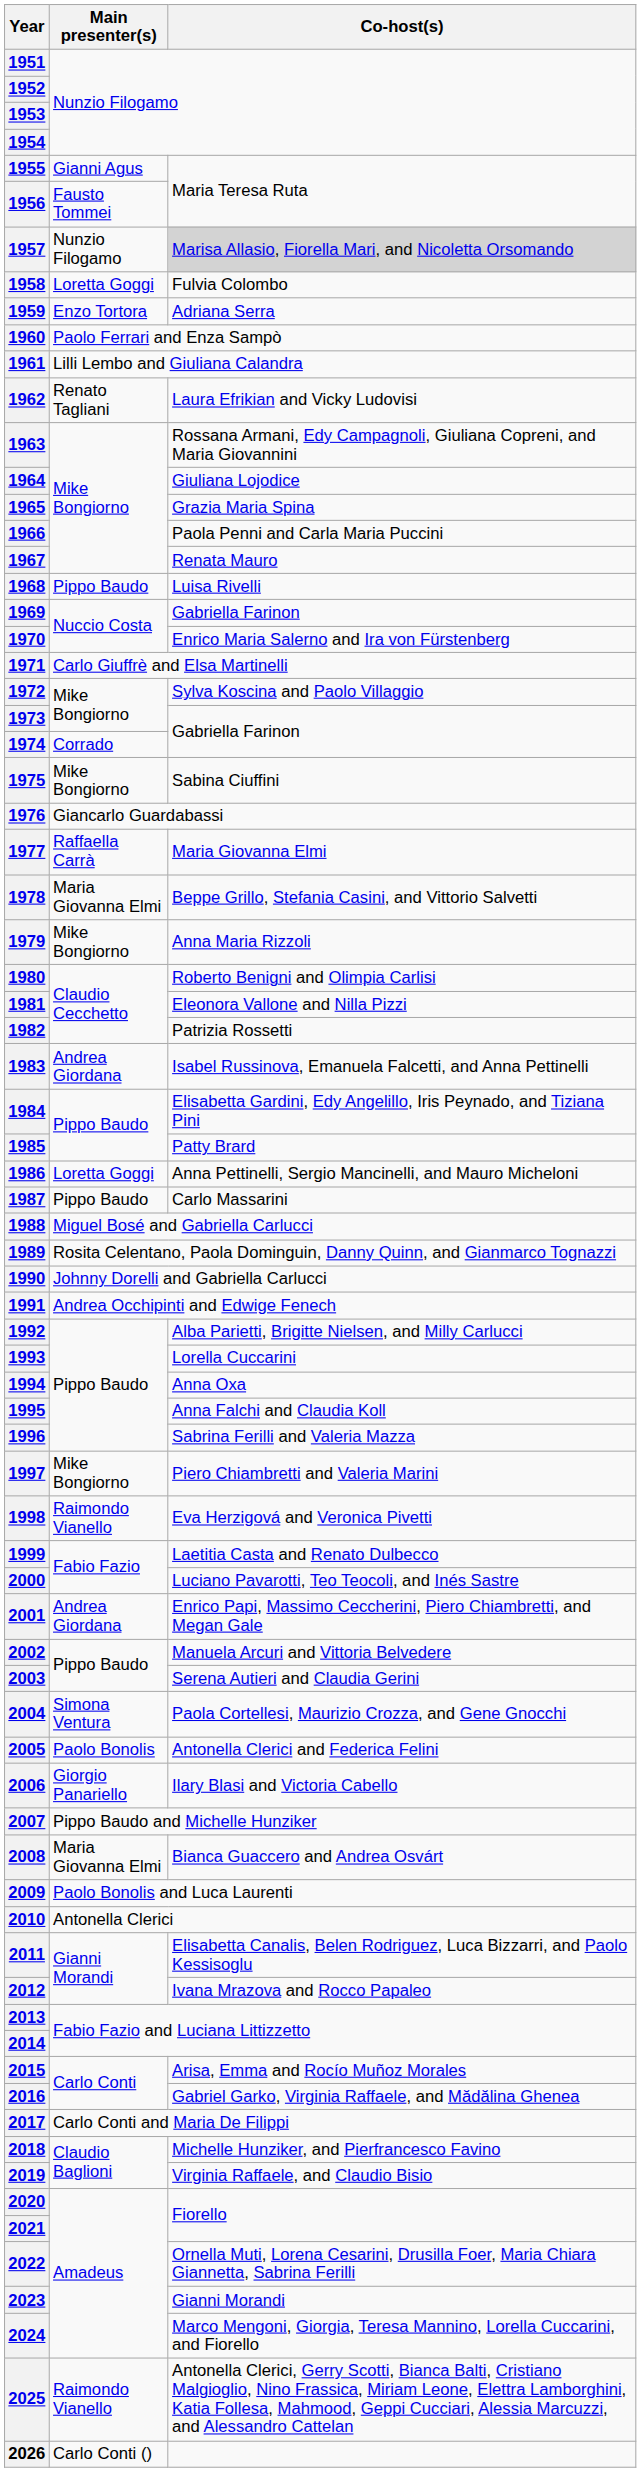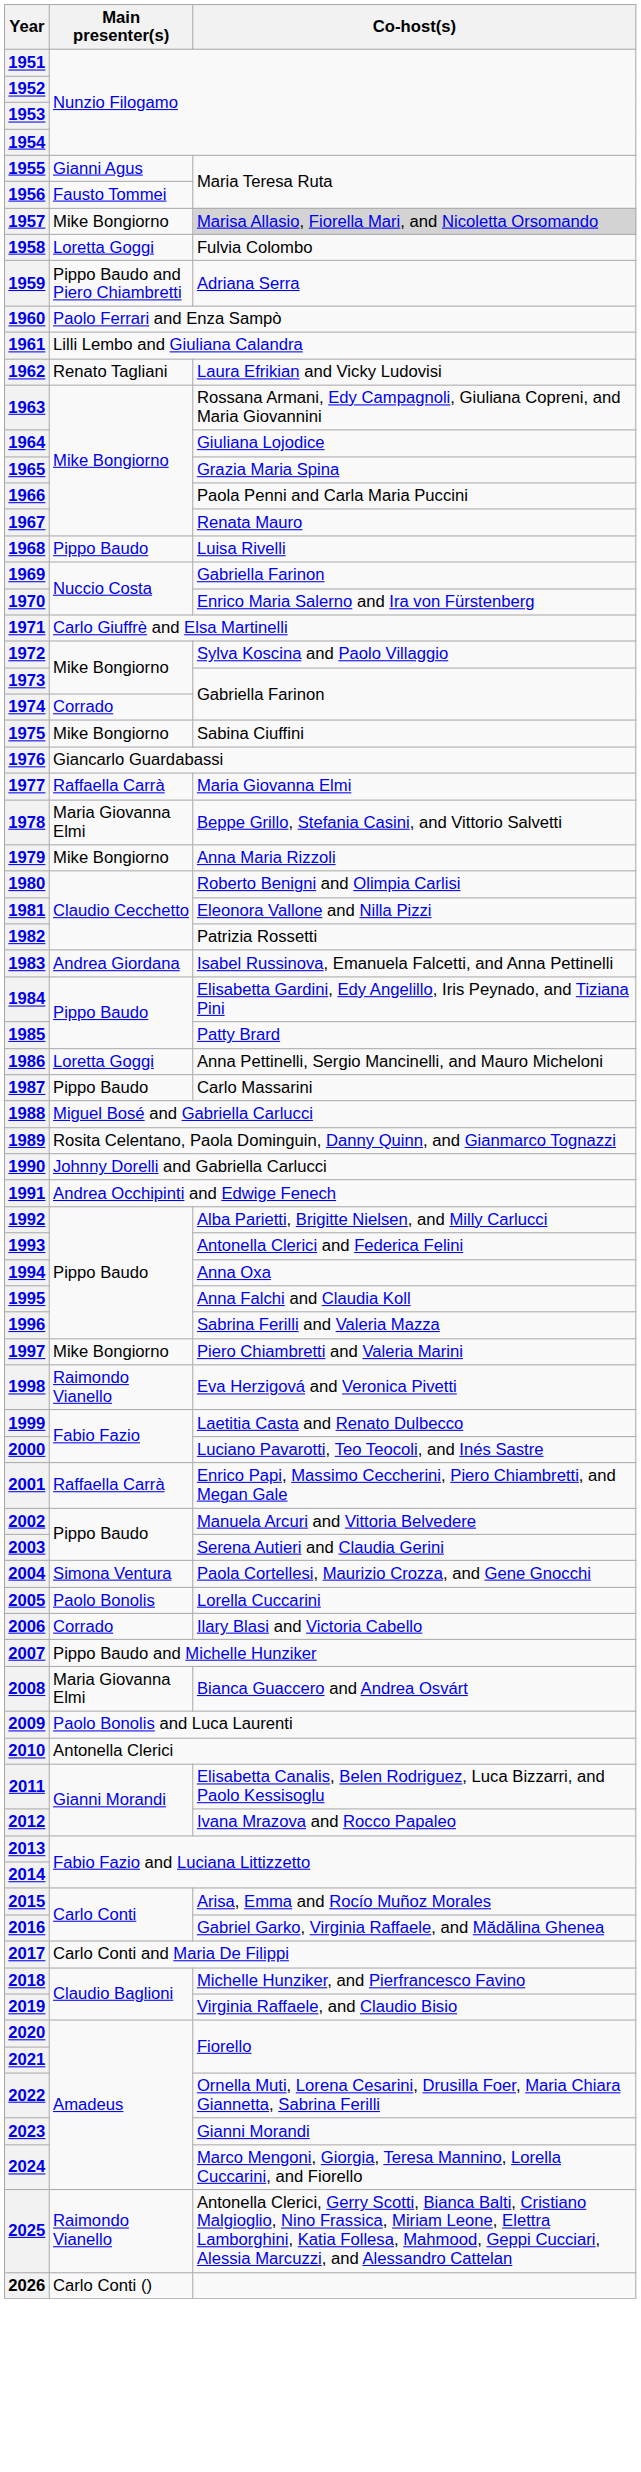 <table class="wikitable plainrowheaders">
 <tr>
 <th>Year</th>
 <th>Main presenter(s)</th>
 <th>Co-host(s)</th>
 </tr>
 <tr>
 <th scope="row"><a href='#'>1951</a></th>
 <td rowspan=4 colspan=2><a href='#'>Nunzio Filogamo</a></td>
 </tr>
 <tr>
 <th scope="row"><a href='#'>1952</a></th>
 </tr>
 <tr>
 <th scope="row"><a href='#'>1953</a></th>
 </tr>
 <tr>
 <th scope="row"><a href='#'>1954</a></th>
 </tr>
 <tr>
 <th scope="row"><a href='#'>1955</a></th>
 <td><a href='#'>Gianni Agus</a></td>
 <td rowspan=2>Maria Teresa Ruta</td>
 </tr>
 <tr>
 <th scope="row"><a href='#'>1956</a></th>
 <td><a href='#'>Fausto Tommei</a></td>
 </tr>
 <tr>
 <th scope="row"><a href='#'>1957</a></th>
-<td>Nunzio Filogamo</td>
+<td>Mike Bongiorno</td>
 <td style="background: lightgrey;"><a href='#'>Marisa Allasio</a>, <a href='#'>Fiorella Mari</a>, and <a href='#'>Nicoletta Orsomando</a></td>
 </tr>
 <tr>
 <th scope="row"><a href='#'>1958</a></th>
 <td><a href='#'>Loretta Goggi</a></td>
 <td>Fulvia Colombo</td>
 </tr>
 <tr>
 <th scope="row"><a href='#'>1959</a></th>
-<td><a href='#'>Enzo Tortora</a></td>
+<td>Pippo Baudo and <a href='#'>Piero Chiambretti</a></td>
 <td><a href='#'>Adriana Serra</a></td>
 </tr>
 <tr>
 <th scope="row"><a href='#'>1960</a></th>
 <td colspan=2><a href='#'>Paolo Ferrari</a> and Enza Sampò</td>
 </tr>
 <tr>
 <th scope="row"><a href='#'>1961</a></th>
 <td colspan=2>Lilli Lembo and <a href='#'>Giuliana Calandra</a></td>
 </tr>
 <tr>
 <th scope="row"><a href='#'>1962</a></th>
 <td>Renato Tagliani</td>
 <td><a href='#'>Laura Efrikian</a> and Vicky Ludovisi</td>
 </tr>
 <tr>
 <th scope="row"><a href='#'>1963</a></th>
 <td rowspan=5><a href='#'>Mike Bongiorno</a></td>
 <td>Rossana Armani, <a href='#'>Edy Campagnoli</a>, Giuliana Copreni, and Maria Giovannini</td>
 </tr>
 <tr>
 <th scope="row"><a href='#'>1964</a></th>
 <td><a href='#'>Giuliana Lojodice</a></td>
 </tr>
 <tr>
 <th scope="row"><a href='#'>1965</a></th>
 <td><a href='#'>Grazia Maria Spina</a></td>
 </tr>
 <tr>
 <th scope="row"><a href='#'>1966</a></th>
 <td>Paola Penni and Carla Maria Puccini</td>
 </tr>
 <tr>
 <th scope="row"><a href='#'>1967</a></th>
 <td><a href='#'>Renata Mauro</a></td>
 </tr>
 <tr>
 <th scope="row"><a href='#'>1968</a></th>
 <td><a href='#'>Pippo Baudo</a></td>
 <td><a href='#'>Luisa Rivelli</a></td>
 </tr>
 <tr>
 <th scope="row"><a href='#'>1969</a></th>
 <td rowspan=2><a href='#'>Nuccio Costa</a></td>
 <td><a href='#'>Gabriella Farinon</a></td>
 </tr>
 <tr>
 <th scope="row"><a href='#'>1970</a></th>
 <td><a href='#'>Enrico Maria Salerno</a> and <a href='#'>Ira von Fürstenberg</a></td>
 </tr>
 <tr>
 <th scope="row"><a href='#'>1971</a></th>
 <td colspan=2><a href='#'>Carlo Giuffrè</a> and <a href='#'>Elsa Martinelli</a></td>
 </tr>
 <tr>
 <th scope="row"><a href='#'>1972</a></th>
 <td rowspan=2>Mike Bongiorno</td>
 <td><a href='#'>Sylva Koscina</a> and <a href='#'>Paolo Villaggio</a></td>
 </tr>
 <tr>
 <th scope="row"><a href='#'>1973</a></th>
 <td rowspan=2>Gabriella Farinon</td>
 </tr>
 <tr>
 <th scope="row"><a href='#'>1974</a></th>
 <td><a href='#'>Corrado</a></td>
 </tr>
 <tr>
 <th scope="row"><a href='#'>1975</a></th>
 <td>Mike Bongiorno</td>
 <td>Sabina Ciuffini</td>
 </tr>
 <tr>
 <th scope="row"><a href='#'>1976</a></th>
 <td colspan=2>Giancarlo Guardabassi</td>
 </tr>
 <tr>
 <th scope="row"><a href='#'>1977</a></th>
 <td><a href='#'>Raffaella Carrà</a></td>
 <td><a href='#'>Maria Giovanna Elmi</a></td>
 </tr>
 <tr>
 <th scope="row"><a href='#'>1978</a></th>
 <td>Maria Giovanna Elmi</td>
 <td><a href='#'>Beppe Grillo</a>, <a href='#'>Stefania Casini</a>, and Vittorio Salvetti</td>
 </tr>
 <tr>
 <th scope="row"><a href='#'>1979</a></th>
 <td>Mike Bongiorno</td>
 <td><a href='#'>Anna Maria Rizzoli</a></td>
 </tr>
 <tr>
 <th scope="row"><a href='#'>1980</a></th>
 <td rowspan=3><a href='#'>Claudio Cecchetto</a></td>
 <td><a href='#'>Roberto Benigni</a> and <a href='#'>Olimpia Carlisi</a></td>
 </tr>
 <tr>
 <th scope="row"><a href='#'>1981</a></th>
 <td><a href='#'>Eleonora Vallone</a> and <a href='#'>Nilla Pizzi</a></td>
 </tr>
 <tr>
 <th scope="row"><a href='#'>1982</a></th>
 <td>Patrizia Rossetti</td>
 </tr>
 <tr>
 <th scope="row"><a href='#'>1983</a></th>
 <td><a href='#'>Andrea Giordana</a></td>
 <td><a href='#'>Isabel Russinova</a>, Emanuela Falcetti, and Anna Pettinelli</td>
 </tr>
 <tr>
 <th scope="row"><a href='#'>1984</a></th>
 <td rowspan=2><a href='#'>Pippo Baudo</a></td>
 <td><a href='#'>Elisabetta Gardini</a>, <a href='#'>Edy Angelillo</a>, Iris Peynado, and <a href='#'>Tiziana Pini</a></td>
 </tr>
 <tr>
 <th scope="row"><a href='#'>1985</a></th>
 <td><a href='#'>Patty Brard</a></td>
 </tr>
 <tr>
 <th scope="row"><a href='#'>1986</a></th>
 <td><a href='#'>Loretta Goggi</a></td>
 <td>Anna Pettinelli, Sergio Mancinelli, and Mauro Micheloni</td>
 </tr>
 <tr>
 <th scope="row"><a href='#'>1987</a></th>
 <td>Pippo Baudo</td>
 <td>Carlo Massarini</td>
 </tr>
 <tr>
 <th scope="row"><a href='#'>1988</a></th>
 <td colspan=2><a href='#'>Miguel Bosé</a> and <a href='#'>Gabriella Carlucci</a></td>
 </tr>
 <tr>
 <th scope="row"><a href='#'>1989</a></th>
 <td colspan=2>Rosita Celentano, Paola Dominguin, <a href='#'>Danny Quinn</a>, and <a href='#'>Gianmarco Tognazzi</a></td>
 </tr>
 <tr>
 <th scope="row"><a href='#'>1990</a></th>
 <td colspan=2><a href='#'>Johnny Dorelli</a> and Gabriella Carlucci</td>
 </tr>
 <tr>
 <th scope="row"><a href='#'>1991</a></th>
 <td colspan=2><a href='#'>Andrea Occhipinti</a> and <a href='#'>Edwige Fenech</a></td>
 </tr>
 <tr>
 <th scope="row"><a href='#'>1992</a></th>
 <td rowspan=5>Pippo Baudo</td>
 <td><a href='#'>Alba Parietti</a>, <a href='#'>Brigitte Nielsen</a>, and <a href='#'>Milly Carlucci</a></td>
 </tr>
 <tr>
 <th scope="row"><a href='#'>1993</a></th>
-<td><a href='#'>Lorella Cuccarini</a></td>
+<td><a href='#'>Antonella Clerici</a> and <a href='#'>Federica Felini</a></td>
 </tr>
 <tr>
 <th scope="row"><a href='#'>1994</a></th>
 <td><a href='#'>Anna Oxa</a></td>
 </tr>
 <tr>
 <th scope="row"><a href='#'>1995</a></th>
 <td><a href='#'>Anna Falchi</a> and <a href='#'>Claudia Koll</a></td>
 </tr>
 <tr>
 <th scope="row"><a href='#'>1996</a></th>
 <td><a href='#'>Sabrina Ferilli</a> and <a href='#'>Valeria Mazza</a></td>
 </tr>
 <tr>
 <th scope="row"><a href='#'>1997</a></th>
 <td>Mike Bongiorno</td>
 <td><a href='#'>Piero Chiambretti</a> and <a href='#'>Valeria Marini</a></td>
 </tr>
 <tr>
 <th scope="row"><a href='#'>1998</a></th>
 <td><a href='#'>Raimondo Vianello</a></td>
 <td><a href='#'>Eva Herzigová</a> and <a href='#'>Veronica Pivetti</a></td>
 </tr>
 <tr>
 <th scope="row"><a href='#'>1999</a></th>
 <td rowspan=2><a href='#'>Fabio Fazio</a></td>
 <td><a href='#'>Laetitia Casta</a> and <a href='#'>Renato Dulbecco</a></td>
 </tr>
 <tr>
 <th scope="row"><a href='#'>2000</a></th>
 <td><a href='#'>Luciano Pavarotti</a>, <a href='#'>Teo Teocoli</a>, and <a href='#'>Inés Sastre</a></td>
 </tr>
 <tr>
 <th scope="row"><a href='#'>2001</a></th>
-<td><a href='#'>Andrea Giordana</a></td>
+<td><a href='#'>Raffaella Carrà</a></td>
 <td><a href='#'>Enrico Papi</a>, <a href='#'>Massimo Ceccherini</a>, <a href='#'>Piero Chiambretti</a>, and <a href='#'>Megan Gale</a></td>
 </tr>
 <tr>
 <th scope="row"><a href='#'>2002</a></th>
 <td rowspan=2>Pippo Baudo</td>
 <td><a href='#'>Manuela Arcuri</a> and <a href='#'>Vittoria Belvedere</a></td>
 </tr>
 <tr>
 <th scope="row"><a href='#'>2003</a></th>
 <td><a href='#'>Serena Autieri</a> and <a href='#'>Claudia Gerini</a></td>
 </tr>
 <tr>
 <th scope="row"><a href='#'>2004</a></th>
 <td><a href='#'>Simona Ventura</a></td>
 <td><a href='#'>Paola Cortellesi</a>, <a href='#'>Maurizio Crozza</a>, and <a href='#'>Gene Gnocchi</a></td>
 </tr>
 <tr>
 <th scope="row"><a href='#'>2005</a></th>
 <td><a href='#'>Paolo Bonolis</a></td>
-<td><a href='#'>Antonella Clerici</a> and <a href='#'>Federica Felini</a></td>
+<td><a href='#'>Lorella Cuccarini</a></td>
 </tr>
 <tr>
 <th scope="row"><a href='#'>2006</a></th>
-<td><a href='#'>Giorgio Panariello</a></td>
+<td><a href='#'>Corrado</a></td>
 <td><a href='#'>Ilary Blasi</a> and <a href='#'>Victoria Cabello</a></td>
 </tr>
 <tr>
 <th scope="row"><a href='#'>2007</a></th>
 <td colspan="2">Pippo Baudo and <a href='#'>Michelle Hunziker</a></td>
 </tr>
 <tr>
 <th scope="row"><a href='#'>2008</a></th>
 <td>Maria Giovanna Elmi</td>
 <td><a href='#'>Bianca Guaccero</a> and <a href='#'>Andrea Osvárt</a></td>
 </tr>
 <tr>
 <th scope="row"><a href='#'>2009</a></th>
 <td colspan="2"><a href='#'>Paolo Bonolis</a> and Luca Laurenti</td>
 </tr>
 <tr>
 <th scope="row"><a href='#'>2010</a></th>
 <td colspan=2>Antonella Clerici</td>
 </tr>
 <tr>
 <th scope="row"><a href='#'>2011</a></th>
 <td rowspan=2><a href='#'>Gianni Morandi</a></td>
 <td><a href='#'>Elisabetta Canalis</a>, <a href='#'>Belen Rodriguez</a>, Luca Bizzarri, and <a href='#'>Paolo Kessisoglu</a></td>
 </tr>
 <tr>
 <th scope="row"><a href='#'>2012</a></th>
 <td><a href='#'>Ivana Mrazova</a> and <a href='#'>Rocco Papaleo</a></td>
 </tr>
 <tr>
 <th scope="row"><a href='#'>2013</a></th>
 <td colspan=2 rowspan=2><a href='#'>Fabio Fazio</a> and <a href='#'>Luciana Littizzetto</a></td>
 </tr>
 <tr>
 <th scope="row"><a href='#'>2014</a></th>
 </tr>
 <tr>
 <th scope="row"><a href='#'>2015</a></th>
 <td rowspan=2><a href='#'>Carlo Conti</a></td>
 <td><a href='#'>Arisa</a>, <a href='#'>Emma</a> and <a href='#'>Rocío Muñoz Morales</a></td>
 </tr>
 <tr>
 <th scope="row"><a href='#'>2016</a></th>
 <td><a href='#'>Gabriel Garko</a>, <a href='#'>Virginia Raffaele</a>, and <a href='#'>Mădălina Ghenea</a></td>
 </tr>
 <tr>
 <th scope="row"><a href='#'>2017</a></th>
 <td colspan=2>Carlo Conti and <a href='#'>Maria De Filippi</a></td>
 </tr>
 <tr>
 <th scope="row"><a href='#'>2018</a></th>
 <td rowspan="2"><a href='#'>Claudio Baglioni</a></td>
 <td><a href='#'>Michelle Hunziker</a>, and <a href='#'>Pierfrancesco Favino</a></td>
 </tr>
 <tr>
 <th scope="row"><a href='#'>2019</a></th>
 <td><a href='#'>Virginia Raffaele</a>, and <a href='#'>Claudio Bisio</a></td>
 </tr>
 <tr>
 <th scope="row"><a href='#'>2020</a></th>
 <td rowspan=5><a href='#'>Amadeus</a></td>
 <td rowspan=2><a href='#'>Fiorello</a></td>
 </tr>
 <tr>
 <th scope="row"><a href='#'>2021</a></th>
 </tr>
 <tr>
 <th scope="row"><a href='#'>2022</a></th>
 <td><a href='#'>Ornella Muti</a>, <a href='#'>Lorena Cesarini</a>, <a href='#'>Drusilla Foer</a>, <a href='#'>Maria Chiara Giannetta</a>, <a href='#'>Sabrina Ferilli</a></td>
 </tr>
 <tr>
 <th scope="row"><a href='#'>2023</a></th>
 <td><a href='#'>Gianni Morandi</a></td>
 </tr>
 <tr>
 <th scope="row"><a href='#'>2024</a></th>
 <td><a href='#'>Marco Mengoni</a>, <a href='#'>Giorgia</a>, <a href='#'>Teresa Mannino</a>, <a href='#'>Lorella Cuccarini</a>, and Fiorello</td>
 </tr>
 <tr>
 <th scope="row"><a href='#'>2025</a></th>
 <td><a href='#'>Raimondo Vianello</a></td>
 <td>Antonella Clerici, <a href='#'>Gerry Scotti</a>, <a href='#'>Bianca Balti</a>, <a href='#'>Cristiano Malgioglio</a>, <a href='#'>Nino Frassica</a>, <a href='#'>Miriam Leone</a>, <a href='#'>Elettra Lamborghini</a>, <a href='#'>Katia Follesa</a>, <a href='#'>Mahmood</a>, <a href='#'>Geppi Cucciari</a>, <a href='#'>Alessia Marcuzzi</a>, and <a href='#'>Alessandro Cattelan</a></td>
 </tr>
 <tr>
 <th scope="row">2026</th>
 <td>Carlo Conti ()</td>
 <td></td>
 </tr>
 </table>
